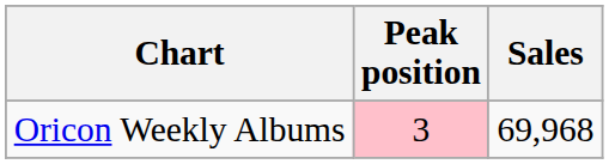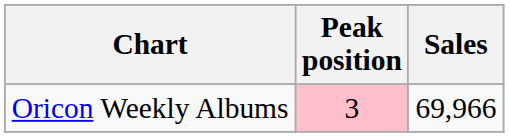 <table class="wikitable">
 <tr>
 <th>Chart</th>
 <th>Peak<br>position</th>
 <th>Sales</th>
 </tr>
 <tr>
 <td><a href='#'>Oricon</a> Weekly Albums</td>
 <td style="background: pink; text-align:center;">3</td>
-<td>69,968</td>
+<td>69,966</td>
 </tr>
 </table>
